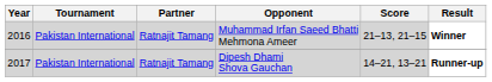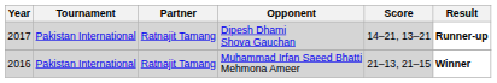 <table class="sortable wikitable" style="font-size: 90%;">
 <tr>
 <th>Year</th>
 <th>Tournament</th>
 <th>Partner</th>
 <th>Opponent</th>
 <th>Score</th>
 <th>Result</th>
 </tr>
 <tr style="background:#D5D5D5">
+<td align="center">2017</td>
+<td align="left"><a href='#'>Pakistan International</a></td>
+<td align="left"> <a href='#'>Ratnajit Tamang</a></td>
+<td align="left"> <a href='#'>Dipesh Dhami</a> <br>  <a href='#'>Shova Gauchan</a></td>
+<td align="left">14–21, 13–21</td>
+<td style="text-align:left; background:white"> <strong>Runner-up</strong></td>
+</tr>
+<tr>
+</tr>
+<tr style="background:#D5D5D5">
 <td align="center">2016</td>
 <td align="left"><a href='#'>Pakistan International</a></td>
 <td align="left"> <a href='#'>Ratnajit Tamang</a></td>
 <td align="left"> <a href='#'>Muhammad Irfan Saeed Bhatti</a> <br>  Mehmona Ameer</td>
 <td align="left">21–13, 21–15</td>
 <td style="text-align:left; background:white"> <strong>Winner</strong></td>
 </tr>
-<tr>
-</tr>
-<tr style="background:#D5D5D5">
-<td align="center">2017</td>
-<td align="left"><a href='#'>Pakistan International</a></td>
-<td align="left"> <a href='#'>Ratnajit Tamang</a></td>
-<td align="left"> <a href='#'>Dipesh Dhami</a> <br>  <a href='#'>Shova Gauchan</a></td>
-<td align="left">14–21, 13–21</td>
-<td style="text-align:left; background:white"> <strong>Runner-up</strong></td>
-</tr>
 </table>
